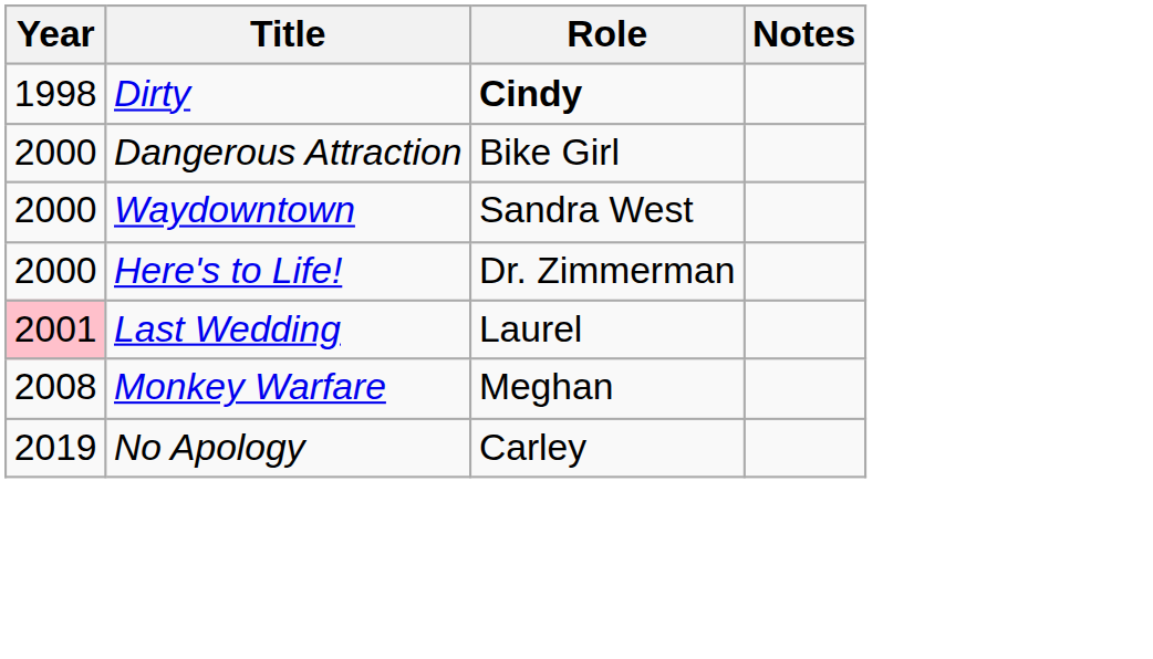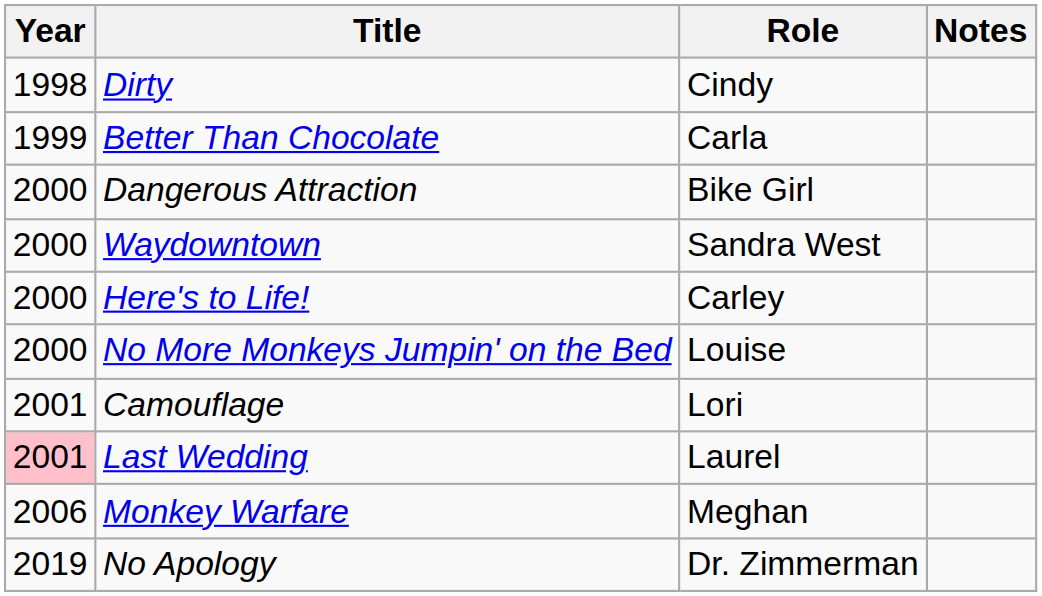 <table class="wikitable sortable">
 <tr>
 <th>Year</th>
 <th>Title</th>
 <th>Role</th>
 <th class="unsortable">Notes</th>
 </tr>
 <tr>
 <td>1998</td>
 <td><em><a href='#'>Dirty</a></em></td>
-<td><strong>Cindy</strong></td>
+<td>Cindy</td>
+<td></td>
+</tr>
+<tr>
+<td>1999</td>
+<td><em><a href='#'>Better Than Chocolate</a></em></td>
+<td>Carla</td>
 <td></td>
 </tr>
 <tr>
 <td>2000</td>
 <td><em>Dangerous Attraction</em></td>
 <td>Bike Girl</td>
 <td></td>
 </tr>
 <tr>
 <td>2000</td>
 <td><em><a href='#'>Waydowntown</a></em></td>
 <td>Sandra West</td>
 <td></td>
 </tr>
 <tr>
 <td>2000</td>
 <td><em><a href='#'>Here's to Life!</a></em></td>
-<td>Dr. Zimmerman</td>
+<td>Carley</td>
+<td></td>
+</tr>
+<tr>
+<td>2000</td>
+<td><em><a href='#'>No More Monkeys Jumpin' on the Bed</a></em></td>
+<td>Louise</td>
+<td></td>
+</tr>
+<tr>
+<td>2001</td>
+<td><em>Camouflage</em></td>
+<td>Lori</td>
 <td></td>
 </tr>
 <tr>
 <td style="background: pink;">2001</td>
 <td><em><a href='#'>Last Wedding</a></em></td>
 <td>Laurel</td>
 <td></td>
 </tr>
 <tr>
-<td>2008</td>
+<td>2006</td>
 <td><em><a href='#'>Monkey Warfare</a></em></td>
 <td>Meghan</td>
 <td></td>
 </tr>
 <tr>
 <td>2019</td>
 <td><em>No Apology</em></td>
-<td>Carley</td>
+<td>Dr. Zimmerman</td>
 <td></td>
 </tr>
 </table>
